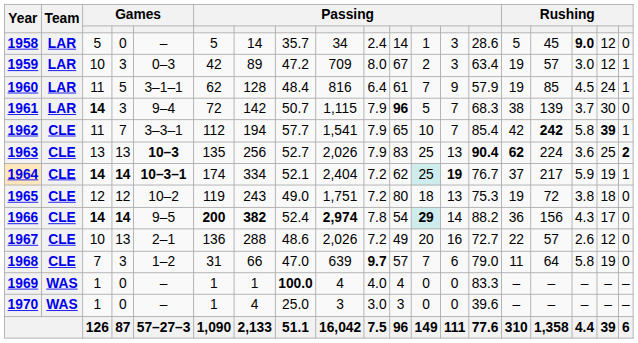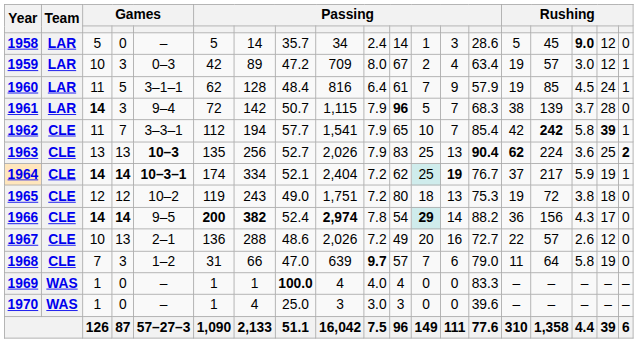 <table class="wikitable" style="text-align:center;">
 <tr>
 <th rowspan="2">Year</th>
 <th rowspan="2">Team</th>
 <th colspan="3">Games</th>
 <th colspan="9">Passing</th>
 <th colspan="5">Rushing</th>
 </tr>
 <tr>
 <th></th>
 <th></th>
 <th></th>
 <th></th>
 <th></th>
 <th></th>
 <th></th>
 <th></th>
 <th></th>
 <th></th>
 <th></th>
 <th></th>
 <th></th>
 <th></th>
 <th></th>
 <th></th>
 <th></th>
 </tr>
 <tr>
 <th><a href='#'>1958</a></th>
 <th><a href='#'>LAR</a></th>
 <td>5</td>
 <td>0</td>
 <td>–</td>
 <td>5</td>
 <td>14</td>
 <td>35.7</td>
 <td>34</td>
 <td>2.4</td>
 <td>14</td>
 <td>1</td>
 <td>3</td>
 <td>28.6</td>
 <td>5</td>
 <td>45</td>
 <td><strong>9.0</strong></td>
 <td>12</td>
 <td>0</td>
 </tr>
 <tr>
 <th><a href='#'>1959</a></th>
 <th><a href='#'>LAR</a></th>
 <td>10</td>
 <td>3</td>
 <td>0–3</td>
 <td>42</td>
 <td>89</td>
 <td>47.2</td>
 <td>709</td>
 <td>8.0</td>
 <td>67</td>
 <td>2</td>
-<td>3</td>
+<td>4</td>
 <td>63.4</td>
 <td>19</td>
 <td>57</td>
 <td>3.0</td>
 <td>12</td>
 <td>1</td>
 </tr>
 <tr>
 <th><a href='#'>1960</a></th>
 <th><a href='#'>LAR</a></th>
 <td>11</td>
 <td>5</td>
 <td>3–1–1</td>
 <td>62</td>
 <td>128</td>
 <td>48.4</td>
 <td>816</td>
 <td>6.4</td>
 <td>61</td>
 <td>7</td>
 <td>9</td>
 <td>57.9</td>
 <td>19</td>
 <td>85</td>
 <td>4.5</td>
 <td>24</td>
 <td>1</td>
 </tr>
 <tr>
 <th><a href='#'>1961</a></th>
 <th><a href='#'>LAR</a></th>
 <td><strong>14</strong></td>
 <td>3</td>
 <td>9–4</td>
 <td>72</td>
 <td>142</td>
 <td>50.7</td>
 <td>1,115</td>
 <td>7.9</td>
 <td><strong>96</strong></td>
 <td>5</td>
 <td>7</td>
 <td>68.3</td>
 <td>38</td>
 <td>139</td>
 <td>3.7</td>
-<td>30</td>
+<td>28</td>
 <td>0</td>
 </tr>
 <tr>
 <th><a href='#'>1962</a></th>
 <th><a href='#'>CLE</a></th>
 <td>11</td>
 <td>7</td>
 <td>3–3–1</td>
 <td>112</td>
 <td>194</td>
 <td>57.7</td>
 <td>1,541</td>
 <td>7.9</td>
 <td>65</td>
 <td>10</td>
 <td>7</td>
 <td>85.4</td>
 <td>42</td>
 <td><strong>242</strong></td>
 <td>5.8</td>
 <td><strong>39</strong></td>
 <td>1</td>
 </tr>
 <tr>
 <th><a href='#'>1963</a></th>
 <th><a href='#'>CLE</a></th>
 <td>13</td>
 <td>13</td>
 <td><strong>10–3</strong></td>
 <td>135</td>
 <td>256</td>
 <td>52.7</td>
 <td>2,026</td>
 <td>7.9</td>
 <td>83</td>
 <td>25</td>
 <td>13</td>
 <td><strong>90.4</strong></td>
 <td><strong>62</strong></td>
 <td>224</td>
 <td>3.6</td>
 <td>25</td>
 <td><strong>2</strong></td>
 </tr>
 <tr>
 <th style="background:#ffe6bd;"><a href='#'>1964</a></th>
 <th><a href='#'>CLE</a></th>
 <td><strong>14</strong></td>
 <td><strong>14</strong></td>
 <td><strong>10–3–1</strong></td>
 <td>174</td>
 <td>334</td>
 <td>52.1</td>
 <td>2,404</td>
 <td>7.2</td>
 <td>62</td>
 <td style="background:#cfecec;">25</td>
 <td><strong>19</strong></td>
 <td>76.7</td>
 <td>37</td>
 <td>217</td>
 <td>5.9</td>
 <td>19</td>
 <td>1</td>
 </tr>
 <tr>
 <th><a href='#'>1965</a></th>
 <th><a href='#'>CLE</a></th>
 <td>12</td>
 <td>12</td>
 <td>10–2</td>
 <td>119</td>
 <td>243</td>
 <td>49.0</td>
 <td>1,751</td>
 <td>7.2</td>
 <td>80</td>
 <td>18</td>
 <td>13</td>
 <td>75.3</td>
 <td>19</td>
 <td>72</td>
 <td>3.8</td>
 <td>18</td>
 <td>0</td>
 </tr>
 <tr>
 <th><a href='#'>1966</a></th>
 <th><a href='#'>CLE</a></th>
 <td><strong>14</strong></td>
 <td><strong>14</strong></td>
 <td>9–5</td>
 <td><strong>200</strong></td>
 <td><strong>382</strong></td>
 <td>52.4</td>
 <td><strong>2,974</strong></td>
 <td>7.8</td>
 <td>54</td>
 <td style="background:#cfecec;"><strong>29</strong></td>
 <td>14</td>
 <td>88.2</td>
 <td>36</td>
 <td>156</td>
 <td>4.3</td>
 <td>17</td>
 <td>0</td>
 </tr>
 <tr>
 <th><a href='#'>1967</a></th>
 <th><a href='#'>CLE</a></th>
 <td>10</td>
 <td>13</td>
 <td>2–1</td>
 <td>136</td>
 <td>288</td>
 <td>48.6</td>
 <td>2,026</td>
 <td>7.2</td>
 <td>49</td>
 <td>20</td>
 <td>16</td>
 <td>72.7</td>
 <td>22</td>
 <td>57</td>
 <td>2.6</td>
 <td>12</td>
 <td>0</td>
 </tr>
 <tr>
 <th><a href='#'>1968</a></th>
 <th><a href='#'>CLE</a></th>
 <td>7</td>
 <td>3</td>
 <td>1–2</td>
 <td>31</td>
 <td>66</td>
 <td>47.0</td>
 <td>639</td>
 <td><strong>9.7</strong></td>
 <td>57</td>
 <td>7</td>
 <td>6</td>
 <td>79.0</td>
 <td>11</td>
 <td>64</td>
 <td>5.8</td>
 <td>19</td>
 <td>0</td>
 </tr>
 <tr>
 <th><a href='#'>1969</a></th>
 <th><a href='#'>WAS</a></th>
 <td>1</td>
 <td>0</td>
 <td>–</td>
 <td>1</td>
 <td>1</td>
 <td><strong>100.0</strong></td>
 <td>4</td>
 <td>4.0</td>
 <td>4</td>
 <td>0</td>
 <td>0</td>
 <td>83.3</td>
 <td>–</td>
 <td>–</td>
 <td>–</td>
 <td>–</td>
 <td>–</td>
 </tr>
 <tr>
 <th><a href='#'>1970</a></th>
 <th><a href='#'>WAS</a></th>
 <td>1</td>
 <td>0</td>
 <td>–</td>
 <td>1</td>
 <td>4</td>
 <td>25.0</td>
 <td>3</td>
 <td>3.0</td>
 <td>3</td>
 <td>0</td>
 <td>0</td>
 <td>39.6</td>
 <td>–</td>
 <td>–</td>
 <td>–</td>
 <td>–</td>
 <td>–</td>
 </tr>
 <tr>
 <th colspan="2"></th>
 <th>126</th>
 <th>87</th>
 <th>57–27–3</th>
 <th>1,090</th>
 <th>2,133</th>
 <th>51.1</th>
 <th>16,042</th>
 <th>7.5</th>
 <th>96</th>
 <th>149</th>
 <th>111</th>
 <th>77.6</th>
 <th>310</th>
 <th>1,358</th>
 <th>4.4</th>
 <th>39</th>
 <th>6</th>
 </tr>
 </table>
